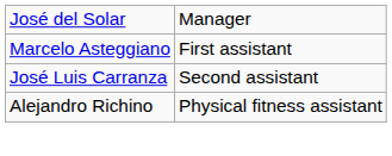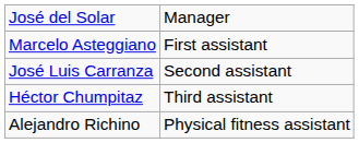 <table class="wikitable">
 <tr>
 <td><a href='#'>José del Solar</a></td>
 <td>Manager</td>
 </tr>
 <tr>
 <td><a href='#'>Marcelo Asteggiano</a></td>
 <td>First assistant</td>
 </tr>
 <tr>
 <td><a href='#'>José Luis Carranza</a></td>
 <td>Second assistant</td>
 </tr>
 <tr>
+<td><a href='#'>Héctor Chumpitaz</a></td>
+<td>Third assistant</td>
+</tr>
+<tr>
 <td>Alejandro Richino</td>
 <td>Physical fitness assistant</td>
 </tr>
 </table>
